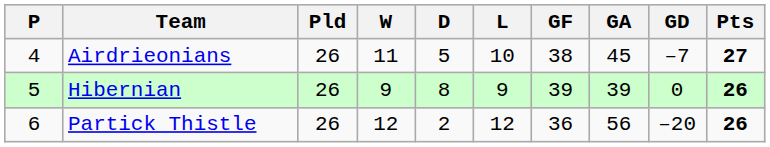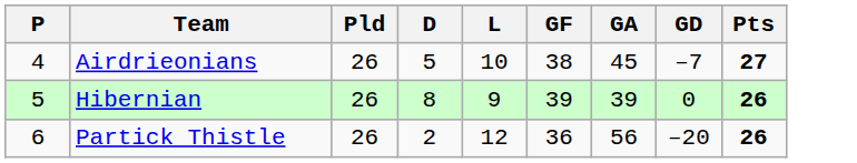 <table class="wikitable" style="text-align: center;">
 <tr>
 <th width=30>P</th>
 <th width=140>Team</th>
 <th width=30>Pld</th>
-<th width=30>W</th>
 <th width=30>D</th>
 <th width=30>L</th>
 <th width=30>GF</th>
 <th width=30>GA</th>
 <th width=30>GD</th>
 <th width=30>Pts</th>
 </tr>
 <tr>
 <td>4</td>
 <td align=left><a href='#'>Airdrieonians</a></td>
 <td>26</td>
-<td>11</td>
 <td>5</td>
 <td>10</td>
 <td>38</td>
 <td>45</td>
 <td>–7</td>
 <td><strong>27</strong></td>
 </tr>
 <tr style="background:#ccffcc;">
 <td>5</td>
 <td align=left><a href='#'>Hibernian</a></td>
 <td>26</td>
-<td>9</td>
 <td>8</td>
 <td>9</td>
 <td>39</td>
 <td>39</td>
 <td>0</td>
 <td><strong>26</strong></td>
 </tr>
 <tr>
 <td>6</td>
 <td align=left><a href='#'>Partick Thistle</a></td>
 <td>26</td>
-<td>12</td>
 <td>2</td>
 <td>12</td>
 <td>36</td>
 <td>56</td>
 <td>–20</td>
 <td><strong>26</strong></td>
 </tr>
 </table>
